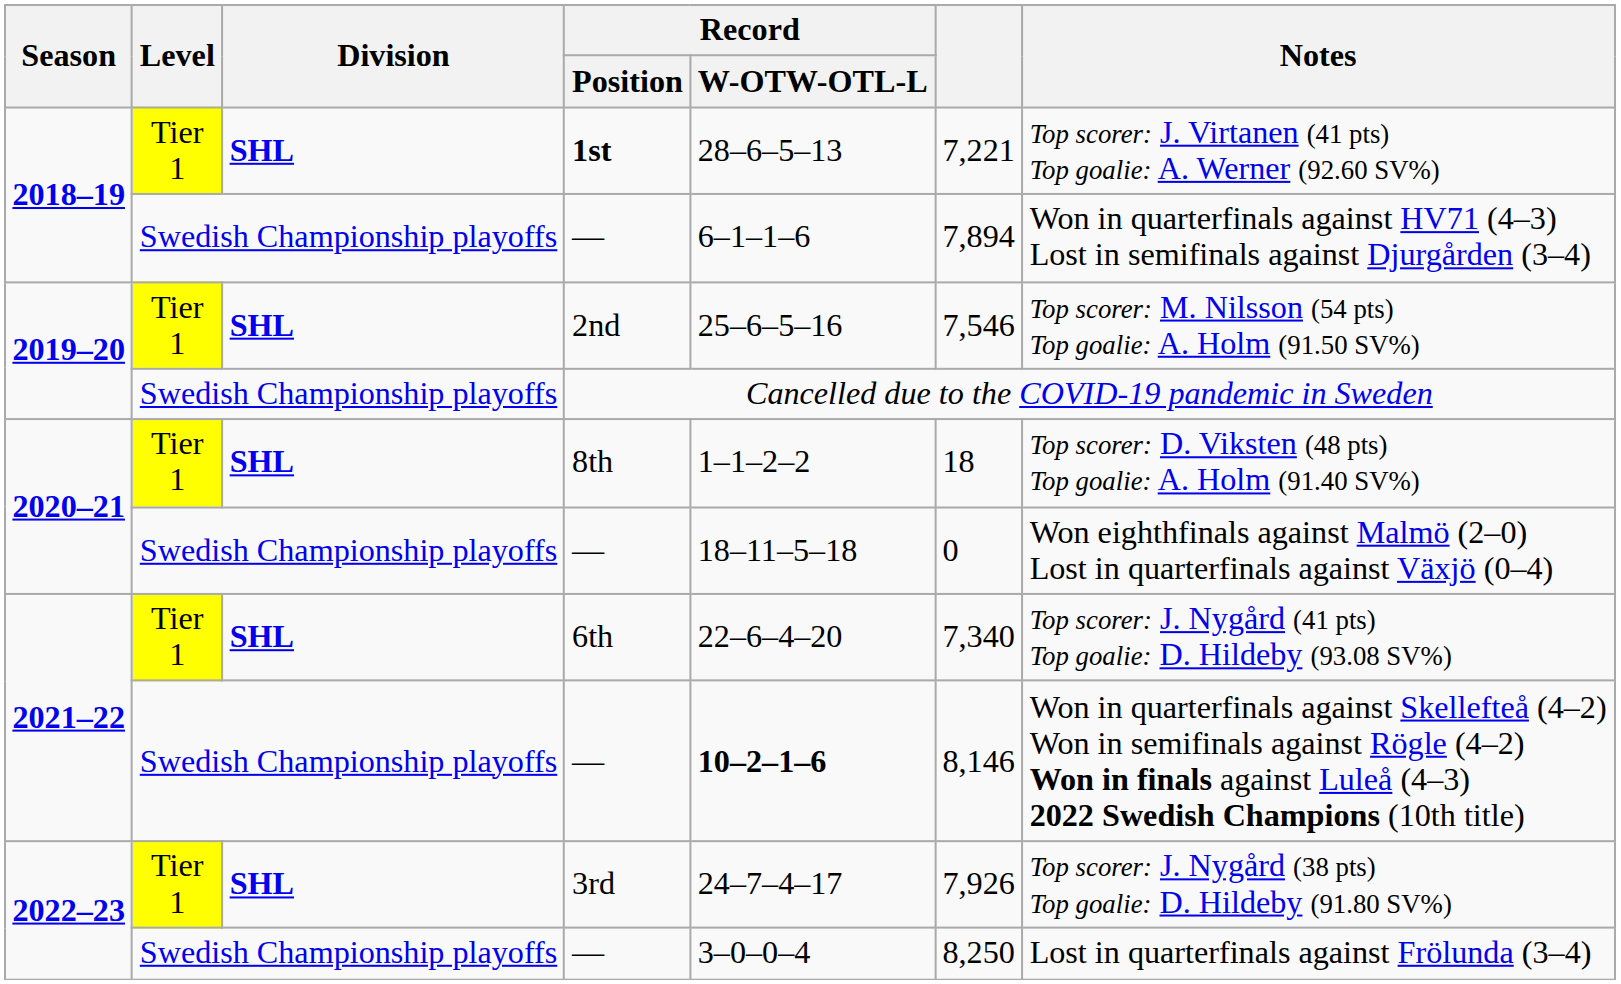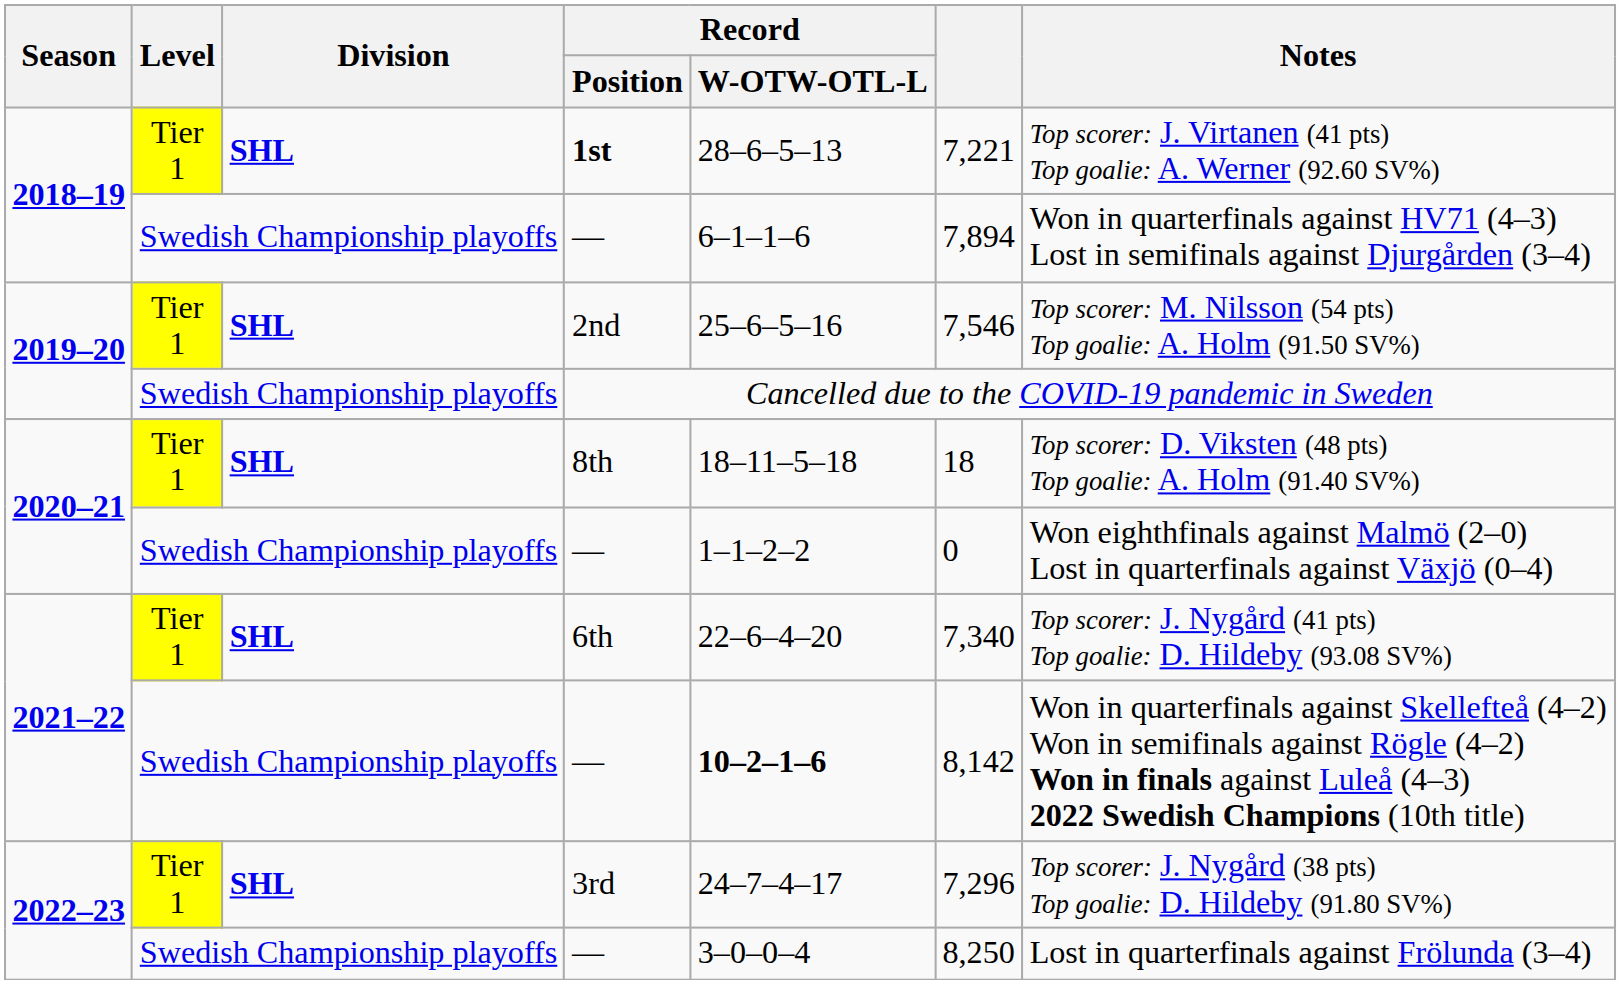 <table class="wikitable">
 <tr>
 <th rowspan="2">Season</th>
 <th rowspan="2" width=20px>Level</th>
 <th rowspan="2">Division</th>
 <th colspan="2">Record</th>
 <th rowspan=2></th>
 <th rowspan="2">Notes</th>
 </tr>
 <tr>
 <th>Position</th>
 <th>W-OTW-OTL-L</th>
 </tr>
 <tr>
 <td rowspan=2 align=center><strong><a href='#'>2018–19</a></strong></td>
 <td align=center style="background:#FFFF00;">Tier 1</td>
 <td><strong><a href='#'>SHL</a></strong></td>
 <td><strong>1st</strong></td>
 <td>28–6–5–13</td>
 <td>7,221</td>
 <td><small><em>Top scorer:</em></small>  <a href='#'>J. Virtanen</a> <small>(41 pts)<br><em>Top goalie:</em></small>  <a href='#'>A. Werner</a> <small>(92.60 SV%)</small></td>
 </tr>
 <tr>
 <td colspan=2><a href='#'>Swedish Championship playoffs</a></td>
 <td>—</td>
 <td>6–1–1–6</td>
 <td>7,894</td>
 <td>Won in quarterfinals against <a href='#'>HV71</a> (4–3)<br>Lost in semifinals against <a href='#'>Djurgården</a> (3–4)</td>
 </tr>
 <tr>
 <td rowspan=2 align=center><strong><a href='#'>2019–20</a></strong></td>
 <td align=center style="background:#FFFF00;">Tier 1</td>
 <td><strong><a href='#'>SHL</a></strong></td>
 <td>2nd</td>
 <td>25–6–5–16</td>
 <td>7,546</td>
 <td><small><em>Top scorer:</em></small>  <a href='#'>M. Nilsson</a> <small>(54 pts)<br><em>Top goalie:</em></small>  <a href='#'>A. Holm</a> <small>(91.50 SV%)</small></td>
 </tr>
 <tr>
 <td colspan=2><a href='#'>Swedish Championship playoffs</a></td>
 <td colspan=4 align=center><em>Cancelled due to the <a href='#'>COVID-19 pandemic in Sweden</a></em></td>
 </tr>
 <tr>
 <td rowspan=2 align=center><strong><a href='#'>2020–21</a></strong></td>
 <td align=center style="background:#FFFF00;">Tier 1</td>
 <td><strong><a href='#'>SHL</a></strong></td>
 <td>8th</td>
-<td>1–1–2–2</td>
+<td>18–11–5–18</td>
 <td>18</td>
 <td><small><em>Top scorer:</em></small>  <a href='#'>D. Viksten</a> <small>(48 pts)<br><em>Top goalie:</em></small>  <a href='#'>A. Holm</a> <small>(91.40 SV%)</small></td>
 </tr>
 <tr>
 <td colspan=2><a href='#'>Swedish Championship playoffs</a></td>
 <td>—</td>
-<td>18–11–5–18</td>
+<td>1–1–2–2</td>
 <td>0</td>
 <td>Won eighthfinals against <a href='#'>Malmö</a> (2–0)<br>Lost in quarterfinals against <a href='#'>Växjö</a> (0–4)</td>
 </tr>
 <tr>
 <td rowspan=2 align=center><strong><a href='#'>2021–22</a></strong></td>
 <td align=center style="background:#FFFF00;">Tier 1</td>
 <td><strong><a href='#'>SHL</a></strong></td>
 <td>6th</td>
 <td>22–6–4–20</td>
 <td>7,340</td>
 <td><small><em>Top scorer:</em></small>  <a href='#'>J. Nygård</a> <small>(41 pts)<br><em>Top goalie:</em></small>  <a href='#'>D. Hildeby</a> <small>(93.08 SV%)</small></td>
 </tr>
 <tr>
 <td colspan=2><a href='#'>Swedish Championship playoffs</a></td>
 <td>—</td>
 <td><strong>10–2–1–6</strong></td>
-<td>8,146</td>
+<td>8,142</td>
 <td>Won in quarterfinals against <a href='#'>Skellefteå</a> (4–2)<br>Won in semifinals against <a href='#'>Rögle</a> (4–2)<br><strong>Won in finals</strong> against <a href='#'>Luleå</a> (4–3)<br> <strong>2022 Swedish Champions</strong> (10th title)</td>
 </tr>
 <tr>
 <td rowspan=2 align=center><strong><a href='#'>2022–23</a></strong></td>
 <td align=center style="background:#FFFF00;">Tier 1</td>
 <td><strong><a href='#'>SHL</a></strong></td>
 <td>3rd</td>
 <td>24–7–4–17</td>
-<td>7,926</td>
+<td>7,296</td>
 <td><small><em>Top scorer:</em></small>  <a href='#'>J. Nygård</a> <small>(38 pts)<br><em>Top goalie:</em></small>  <a href='#'>D. Hildeby</a> <small>(91.80 SV%)</small></td>
 </tr>
 <tr>
 <td colspan=2><a href='#'>Swedish Championship playoffs</a></td>
 <td>—</td>
 <td>3–0–0–4</td>
 <td>8,250</td>
 <td>Lost in quarterfinals against <a href='#'>Frölunda</a> (3–4)</td>
 </tr>
 <tr>
 </tr>
 </table>
